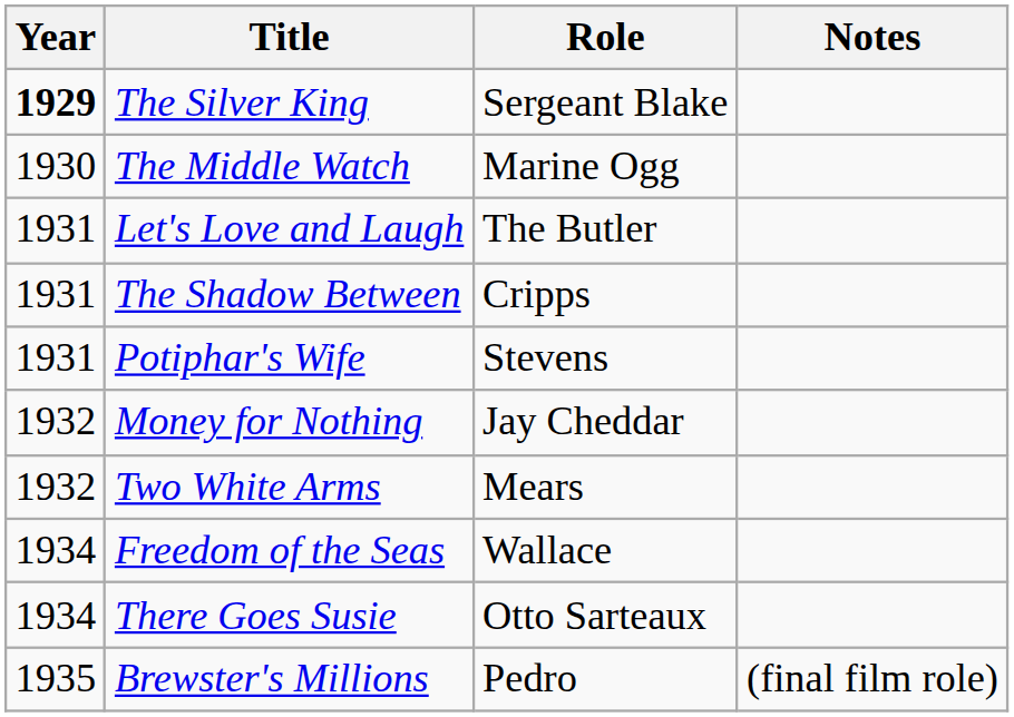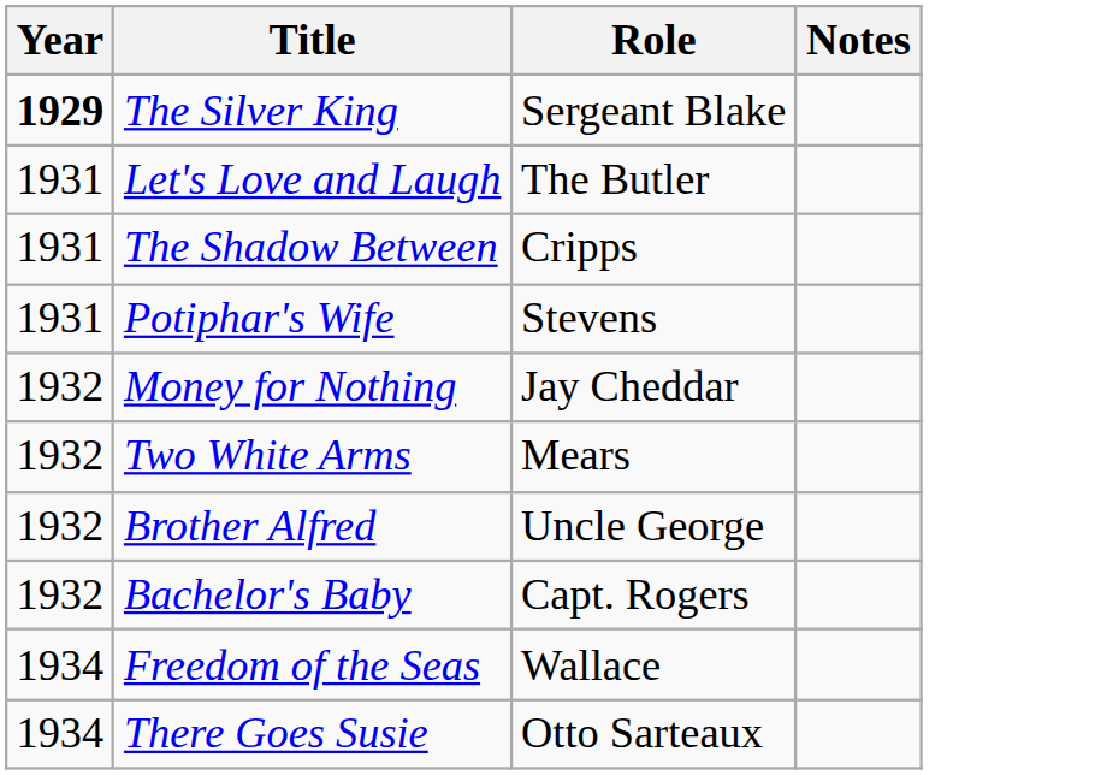 <table class="wikitable">
 <tr>
 <th>Year</th>
 <th>Title</th>
 <th>Role</th>
 <th>Notes</th>
 </tr>
 <tr>
 <td><strong>1929</strong></td>
 <td><em><a href='#'>The Silver King</a></em></td>
 <td>Sergeant Blake</td>
-<td></td>
-</tr>
-<tr>
-<td>1930</td>
-<td><em><a href='#'>The Middle Watch</a></em></td>
-<td>Marine Ogg</td>
 <td></td>
 </tr>
 <tr>
 <td>1931</td>
 <td><em><a href='#'>Let's Love and Laugh</a></em></td>
 <td>The Butler</td>
 <td></td>
 </tr>
 <tr>
 <td>1931</td>
 <td><em><a href='#'>The Shadow Between</a></em></td>
 <td>Cripps</td>
 <td></td>
 </tr>
 <tr>
 <td>1931</td>
 <td><em><a href='#'>Potiphar's Wife</a></em></td>
 <td>Stevens</td>
 <td></td>
 </tr>
 <tr>
 <td>1932</td>
 <td><em><a href='#'>Money for Nothing</a></em></td>
 <td>Jay Cheddar</td>
 <td></td>
 </tr>
 <tr>
 <td>1932</td>
 <td><em><a href='#'>Two White Arms</a></em></td>
 <td>Mears</td>
 <td></td>
 </tr>
 <tr>
+<td>1932</td>
+<td><em><a href='#'>Brother Alfred</a></em></td>
+<td>Uncle George</td>
+<td></td>
+</tr>
+<tr>
+<td>1932</td>
+<td><em><a href='#'>Bachelor's Baby</a></em></td>
+<td>Capt. Rogers</td>
+<td></td>
+</tr>
+<tr>
 <td>1934</td>
 <td><em><a href='#'>Freedom of the Seas</a></em></td>
 <td>Wallace</td>
 <td></td>
 </tr>
 <tr>
 <td>1934</td>
 <td><em><a href='#'>There Goes Susie</a></em></td>
 <td>Otto Sarteaux</td>
 <td></td>
 </tr>
-<tr>
-<td>1935</td>
-<td><em><a href='#'>Brewster's Millions</a></em></td>
-<td>Pedro</td>
-<td>(final film role)</td>
-</tr>
 </table>
